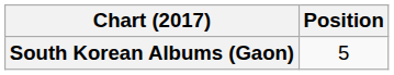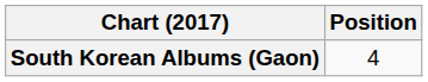 <table class="wikitable plainrowheaders" style="text-align:center">
 <tr>
 <th scope="col">Chart (2017)</th>
 <th scope="col">Position</th>
 </tr>
 <tr>
 <th scope="row">South Korean Albums (Gaon)</th>
-<td>5</td>
+<td>4</td>
 </tr>
 </table>
